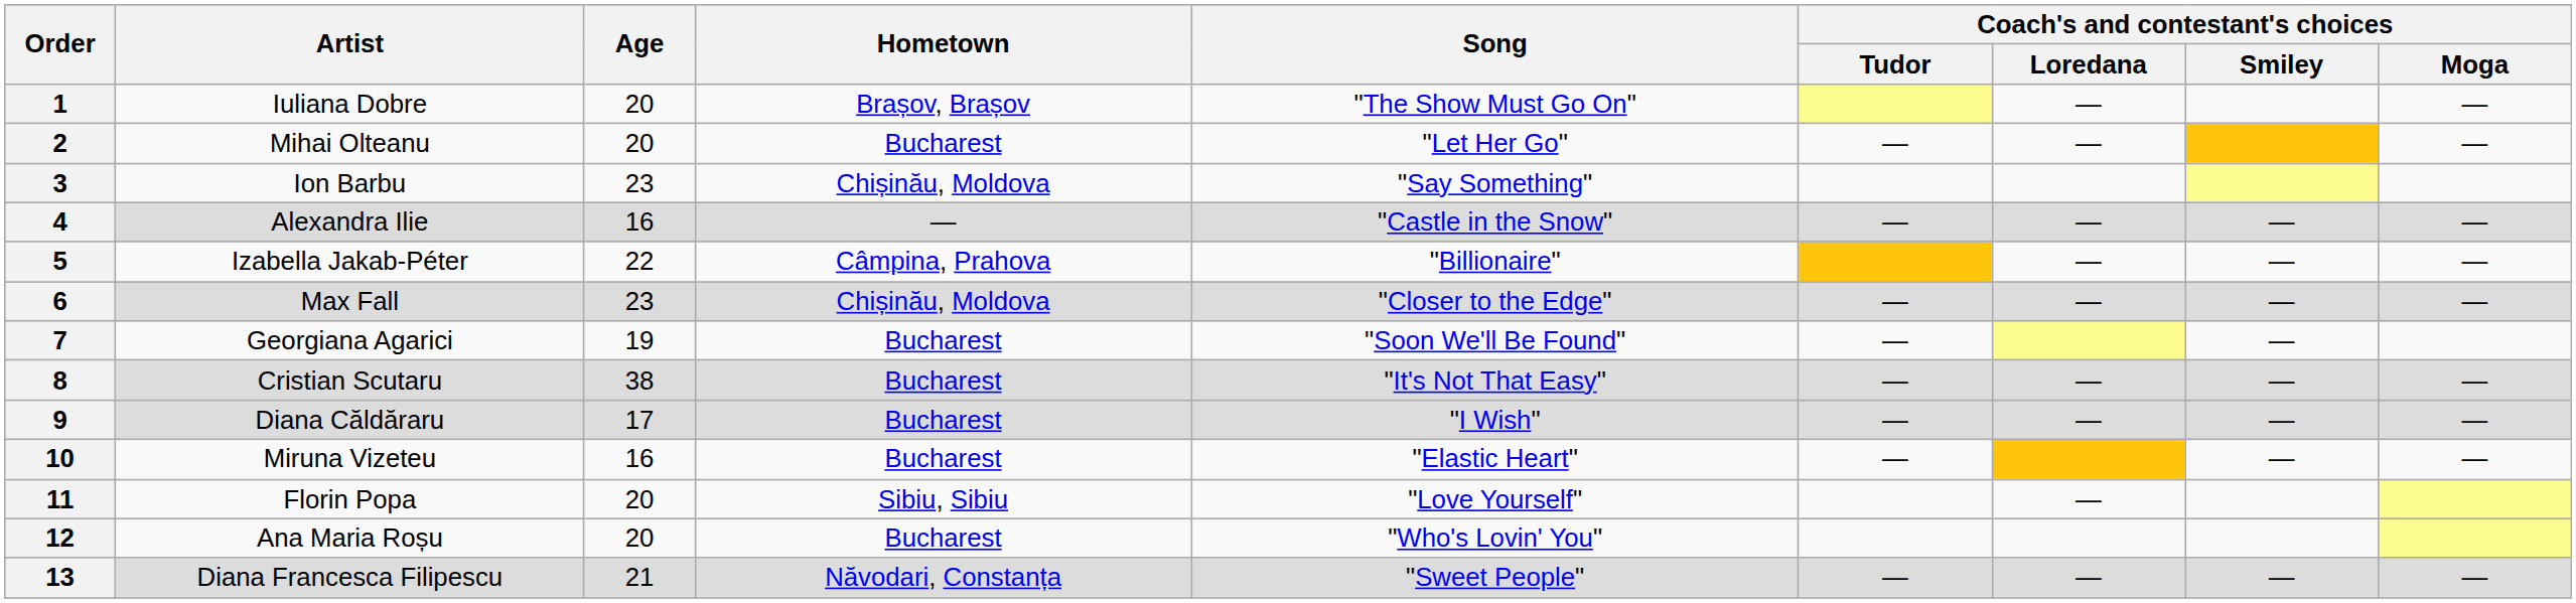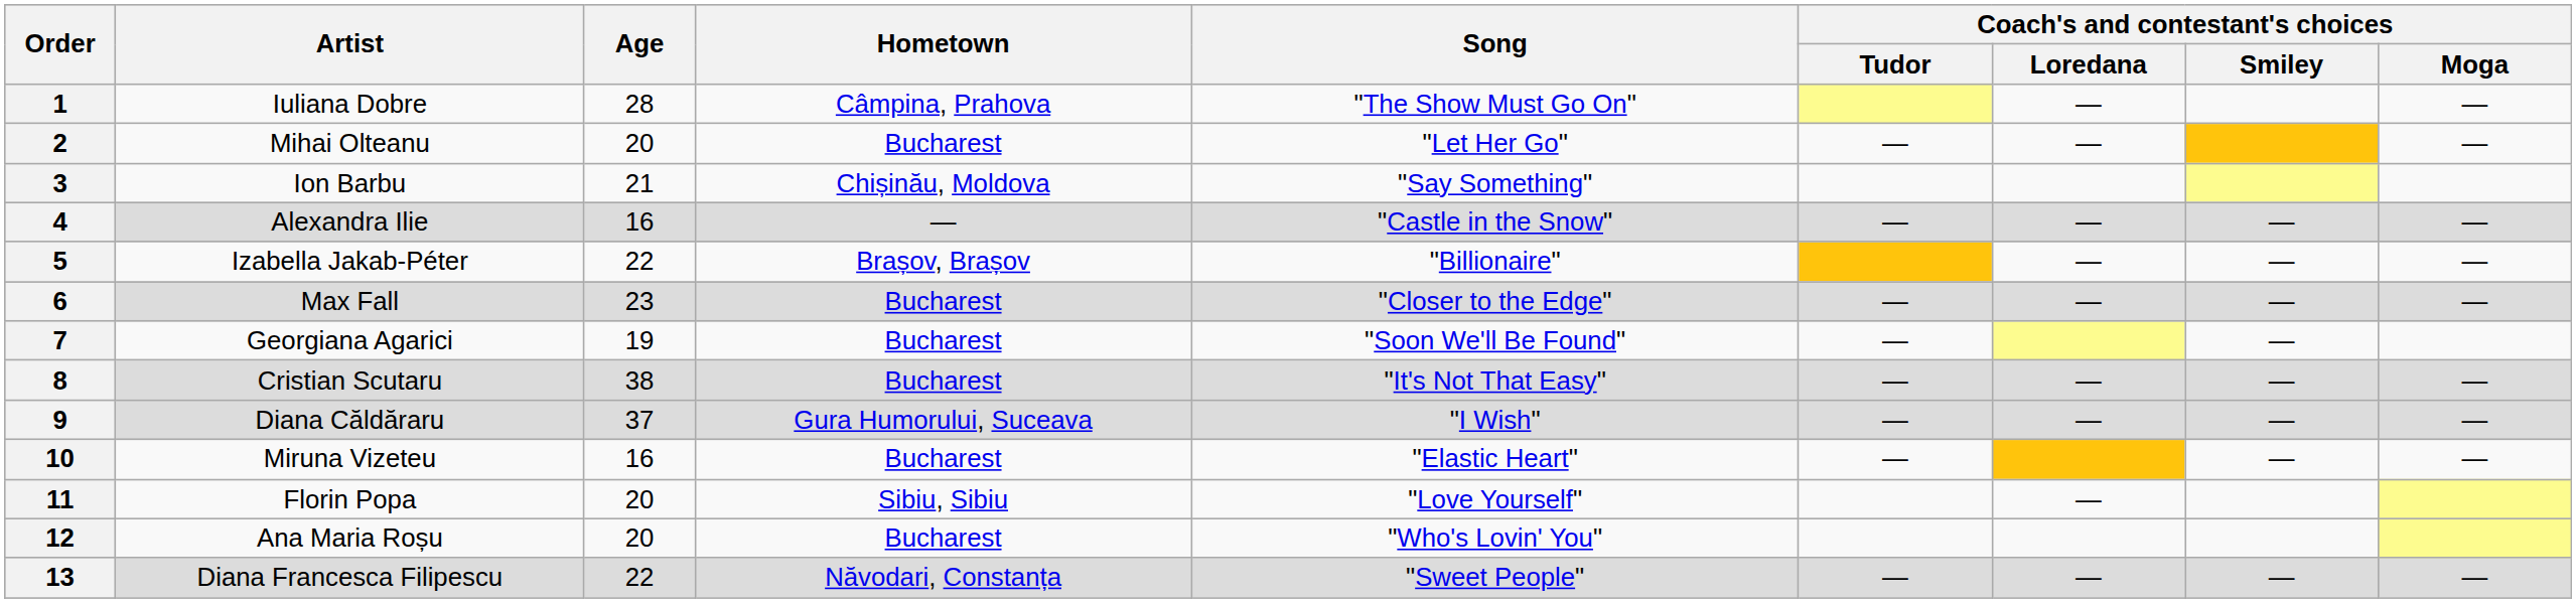 <table class="wikitable" style="text-align:center; line-height:17px; width:100%;">
 <tr>
 <th scope="col" rowspan="2" style="width:04%;">Order</th>
 <th scope="col" rowspan="2" style="width:17%;">Artist</th>
 <th scope="col" rowspan="2" style="width:04%;">Age</th>
 <th scope="col" rowspan="2" style="width:18%;">Hometown</th>
 <th scope="col" rowspan="2" style="width:22%;">Song</th>
 <th scope="col" colspan="4" style="width:24%;">Coach's and contestant's choices</th>
 </tr>
 <tr>
 <th style="width:07%;">Tudor</th>
 <th style="width:07%;">Loredana</th>
 <th style="width:07%;">Smiley</th>
 <th style="width:07%;">Moga</th>
 </tr>
 <tr>
 <th>1</th>
 <td>Iuliana Dobre</td>
-<td>20</td>
-<td><a href='#'>Brașov</a>, <a href='#'>Brașov</a></td>
+<td>28</td>
+<td><a href='#'>Câmpina</a>, <a href='#'>Prahova</a></td>
 <td>"<a href='#'>The Show Must Go On</a>"</td>
 <td style="background:#FDFC8F;"></td>
 <td>—</td>
 <td></td>
 <td>—</td>
 </tr>
 <tr>
 <th>2</th>
 <td>Mihai Olteanu</td>
 <td>20</td>
 <td><a href='#'>Bucharest</a></td>
 <td>"<a href='#'>Let Her Go</a>"</td>
 <td>—</td>
 <td>—</td>
 <td style="background:#FFC40C;"></td>
 <td>—</td>
 </tr>
 <tr>
 <th>3</th>
 <td>Ion Barbu</td>
-<td>23</td>
+<td>21</td>
 <td><a href='#'>Chișinău</a>, <a href='#'>Moldova</a></td>
 <td>"<a href='#'>Say Something</a>"</td>
 <td></td>
 <td></td>
 <td style="background:#FDFC8F;"></td>
 <td></td>
 </tr>
 <tr style="background:#DCDCDC;">
 <th>4</th>
 <td>Alexandra Ilie</td>
 <td>16</td>
 <td>—</td>
 <td>"<a href='#'>Castle in the Snow</a>"</td>
 <td>—</td>
 <td>—</td>
 <td>—</td>
 <td>—</td>
 </tr>
 <tr>
 <th>5</th>
 <td>Izabella Jakab-Péter</td>
 <td>22</td>
-<td><a href='#'>Câmpina</a>, <a href='#'>Prahova</a></td>
+<td><a href='#'>Brașov</a>, <a href='#'>Brașov</a></td>
 <td>"<a href='#'>Billionaire</a>"</td>
 <td style="background:#FFC40C;"></td>
 <td>—</td>
 <td>—</td>
 <td>—</td>
 </tr>
 <tr style="background:#DCDCDC;">
 <th>6</th>
 <td>Max Fall</td>
 <td>23</td>
-<td><a href='#'>Chișinău</a>, <a href='#'>Moldova</a></td>
+<td><a href='#'>Bucharest</a></td>
 <td>"<a href='#'>Closer to the Edge</a>"</td>
 <td>—</td>
 <td>—</td>
 <td>—</td>
 <td>—</td>
 </tr>
 <tr>
 <th>7</th>
 <td>Georgiana Agarici</td>
 <td>19</td>
 <td><a href='#'>Bucharest</a></td>
 <td>"<a href='#'>Soon We'll Be Found</a>"</td>
 <td>—</td>
 <td style="background:#FDFC8F;"></td>
 <td>—</td>
 <td></td>
 </tr>
 <tr style="background:#DCDCDC;">
 <th>8</th>
 <td>Cristian Scutaru</td>
 <td>38</td>
 <td><a href='#'>Bucharest</a></td>
 <td>"<a href='#'>It's Not That Easy</a>"</td>
 <td>—</td>
 <td>—</td>
 <td>—</td>
 <td>—</td>
 </tr>
 <tr style="background:#DCDCDC;">
 <th>9</th>
 <td>Diana Căldăraru</td>
-<td>17</td>
-<td><a href='#'>Bucharest</a></td>
+<td>37</td>
+<td><a href='#'>Gura Humorului</a>, <a href='#'>Suceava</a></td>
 <td>"<a href='#'>I Wish</a>"</td>
 <td>—</td>
 <td>—</td>
 <td>—</td>
 <td>—</td>
 </tr>
 <tr>
 <th>10</th>
 <td>Miruna Vizeteu</td>
 <td>16</td>
 <td><a href='#'>Bucharest</a></td>
 <td>"<a href='#'>Elastic Heart</a>"</td>
 <td>—</td>
 <td style="background:#FFC40C;"></td>
 <td>—</td>
 <td>—</td>
 </tr>
 <tr>
 <th>11</th>
 <td>Florin Popa</td>
 <td>20</td>
 <td><a href='#'>Sibiu</a>, <a href='#'>Sibiu</a></td>
 <td>"<a href='#'>Love Yourself</a>"</td>
 <td></td>
 <td>—</td>
 <td></td>
 <td style="background:#FDFC8F;"></td>
 </tr>
 <tr>
 <th>12</th>
 <td>Ana Maria Roșu</td>
 <td>20</td>
 <td><a href='#'>Bucharest</a></td>
 <td>"<a href='#'>Who's Lovin' You</a>"</td>
 <td></td>
 <td></td>
 <td></td>
 <td style="background:#FDFC8F;"></td>
 </tr>
 <tr style="background:#DCDCDC;">
 <th>13</th>
 <td>Diana Francesca Filipescu</td>
-<td>21</td>
+<td>22</td>
 <td><a href='#'>Năvodari</a>, <a href='#'>Constanța</a></td>
 <td>"<a href='#'>Sweet People</a>"</td>
 <td>—</td>
 <td>—</td>
 <td>—</td>
 <td>—</td>
 </tr>
 </table>
